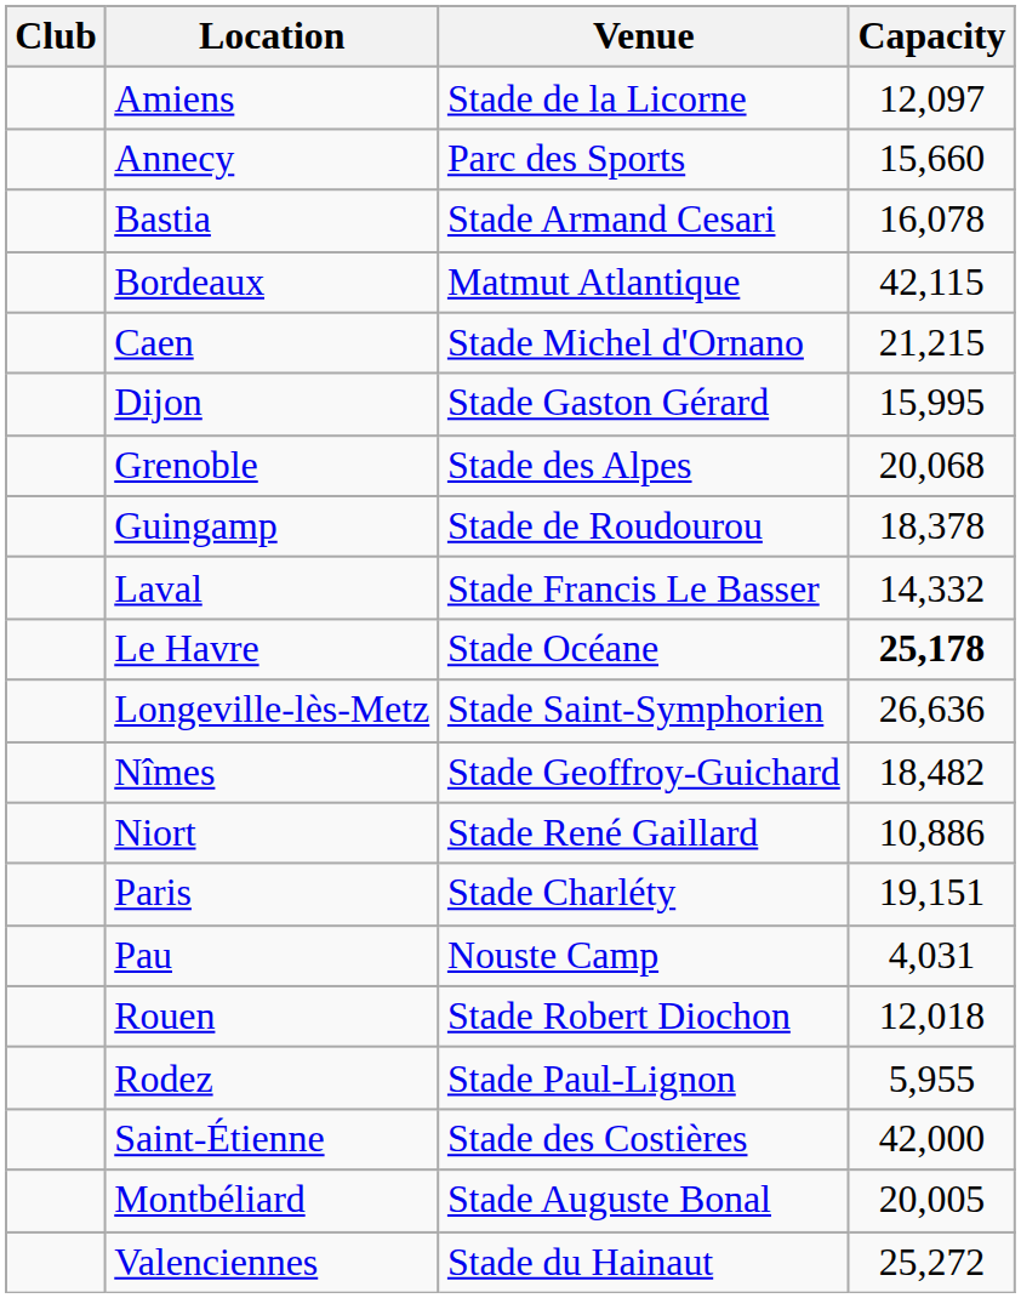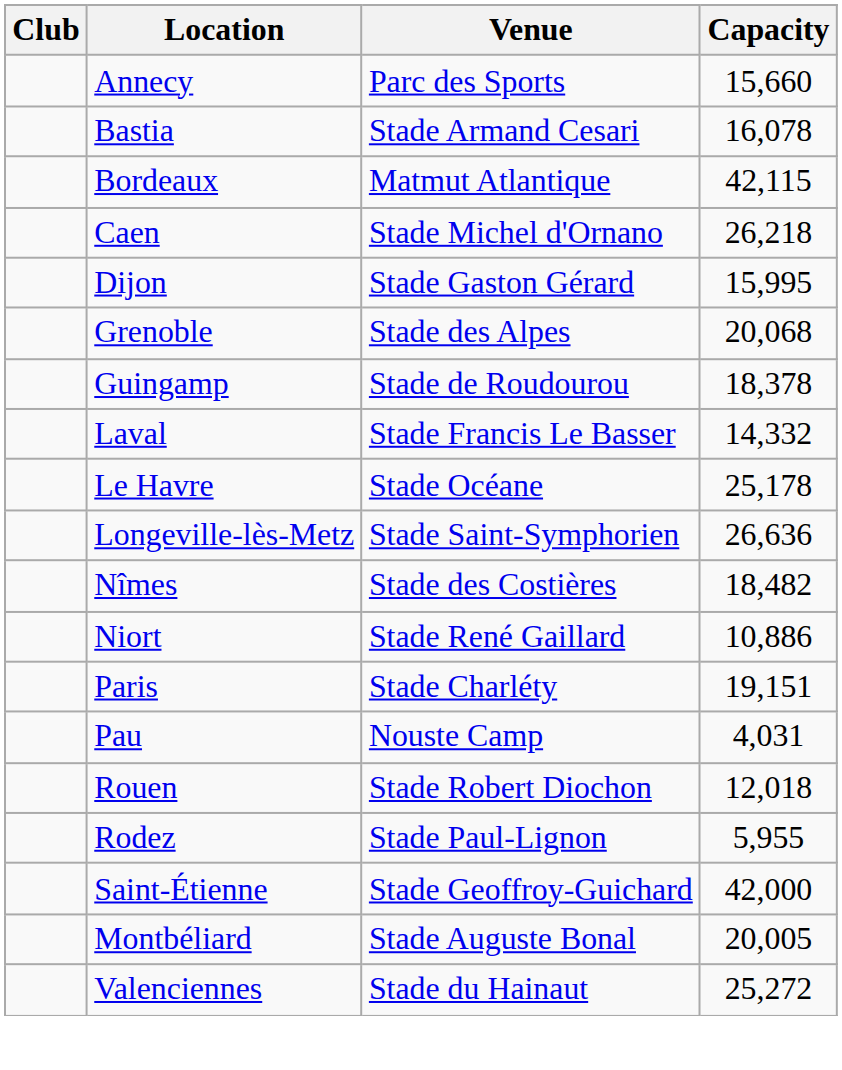 <table class="wikitable sortable">
 <tr>
 <th>Club</th>
 <th>Location</th>
 <th>Venue</th>
 <th>Capacity</th>
-</tr>
-<tr>
-<td></td>
-<td><a href='#'>Amiens</a></td>
-<td><a href='#'>Stade de la Licorne</a></td>
-<td style="text-align:center;">12,097</td>
 </tr>
 <tr>
 <td></td>
 <td><a href='#'>Annecy</a></td>
 <td><a href='#'>Parc des Sports</a></td>
 <td style="text-align:center;">15,660</td>
 </tr>
 <tr>
 <td></td>
 <td><a href='#'>Bastia</a></td>
 <td><a href='#'>Stade Armand Cesari</a></td>
 <td style="text-align:center;">16,078</td>
 </tr>
 <tr>
 <td></td>
 <td><a href='#'>Bordeaux</a></td>
 <td><a href='#'>Matmut Atlantique</a></td>
 <td style="text-align:center;">42,115</td>
 </tr>
 <tr>
 <td></td>
 <td><a href='#'>Caen</a></td>
 <td><a href='#'>Stade Michel d'Ornano</a></td>
-<td style="text-align:center;">21,215</td>
+<td style="text-align:center;">26,218</td>
 </tr>
 <tr>
 <td></td>
 <td><a href='#'>Dijon</a></td>
 <td><a href='#'>Stade Gaston Gérard</a></td>
 <td style="text-align:center;">15,995</td>
 </tr>
 <tr>
 <td></td>
 <td><a href='#'>Grenoble</a></td>
 <td><a href='#'>Stade des Alpes</a></td>
 <td style="text-align:center;">20,068</td>
 </tr>
 <tr>
 <td></td>
 <td><a href='#'>Guingamp</a></td>
 <td><a href='#'>Stade de Roudourou</a></td>
 <td style="text-align:center;">18,378</td>
 </tr>
 <tr>
 <td></td>
 <td><a href='#'>Laval</a></td>
 <td><a href='#'>Stade Francis Le Basser</a></td>
 <td align="center">14,332</td>
 </tr>
 <tr>
 <td></td>
 <td><a href='#'>Le Havre</a></td>
 <td><a href='#'>Stade Océane</a></td>
-<td style="text-align:center;"><strong>25,178</strong></td>
+<td style="text-align:center;">25,178</td>
 </tr>
 <tr>
 <td></td>
 <td><a href='#'>Longeville-lès-Metz</a></td>
 <td><a href='#'>Stade Saint-Symphorien</a></td>
 <td align="center">26,636</td>
 </tr>
 <tr>
 <td></td>
 <td><a href='#'>Nîmes</a></td>
-<td><a href='#'>Stade Geoffroy-Guichard</a></td>
+<td><a href='#'>Stade des Costières</a></td>
 <td style="text-align:center;">18,482</td>
 </tr>
 <tr>
 <td></td>
 <td><a href='#'>Niort</a></td>
 <td><a href='#'>Stade René Gaillard</a></td>
 <td style="text-align:center;">10,886</td>
 </tr>
 <tr>
 <td></td>
 <td><a href='#'>Paris</a></td>
 <td><a href='#'>Stade Charléty</a></td>
 <td style="text-align:center;">19,151</td>
 </tr>
 <tr>
 <td></td>
 <td><a href='#'>Pau</a></td>
 <td><a href='#'>Nouste Camp</a></td>
 <td style="text-align:center;">4,031</td>
 </tr>
 <tr>
 <td></td>
 <td><a href='#'>Rouen</a></td>
 <td><a href='#'>Stade Robert Diochon</a></td>
 <td style="text-align:center;">12,018</td>
 </tr>
 <tr>
 <td></td>
 <td><a href='#'>Rodez</a></td>
 <td><a href='#'>Stade Paul-Lignon</a></td>
 <td style="text-align:center;">5,955</td>
 </tr>
 <tr>
 <td></td>
 <td><a href='#'>Saint-Étienne</a></td>
-<td><a href='#'>Stade des Costières</a></td>
+<td><a href='#'>Stade Geoffroy-Guichard</a></td>
 <td style="text-align:center;">42,000</td>
 </tr>
 <tr>
 <td></td>
 <td><a href='#'>Montbéliard</a></td>
 <td><a href='#'>Stade Auguste Bonal</a></td>
 <td style="text-align:center;">20,005</td>
 </tr>
 <tr>
 <td></td>
 <td><a href='#'>Valenciennes</a></td>
 <td><a href='#'>Stade du Hainaut</a></td>
 <td style="text-align:center;">25,272</td>
 </tr>
 </table>
